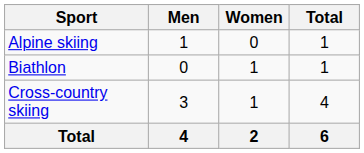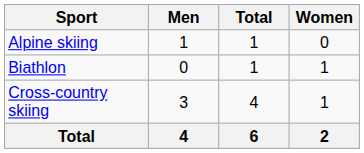 <table class="wikitable" style="text-align:center; font-size: 95%">
 <tr>
 <th width=130>Sport</th>
 <th width=60>Men</th>
+<th width=60>Total</th>
 <th width=60>Women</th>
-<th width=60>Total</th>
 </tr>
 <tr>
 <td align=left><a href='#'>Alpine skiing</a></td>
 <td>1</td>
+<td>1</td>
 <td>0</td>
-<td>1</td>
 </tr>
 <tr>
 <td align=left><a href='#'>Biathlon</a></td>
 <td>0</td>
 <td>1</td>
 <td>1</td>
 </tr>
 <tr>
 <td align=left><a href='#'>Cross-country skiing</a></td>
 <td>3</td>
+<td>4</td>
 <td>1</td>
-<td>4</td>
 </tr>
 <tr>
 <th>Total</th>
 <th>4</th>
+<th>6</th>
 <th>2</th>
-<th>6</th>
 </tr>
 </table>
